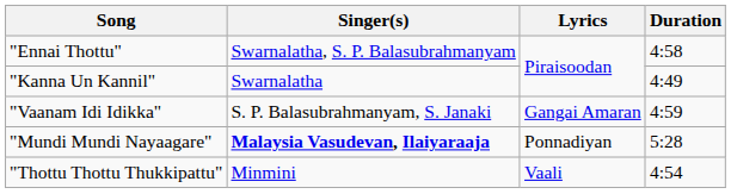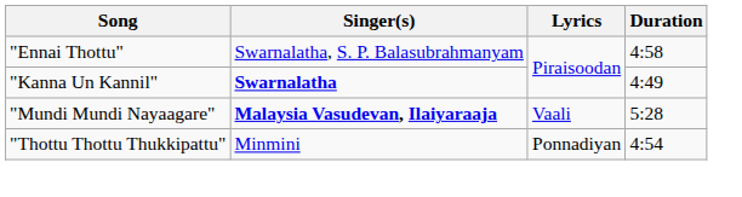 <table class="wikitable" style="font-size:95%;">
 <tr>
 <th>Song</th>
 <th>Singer(s)</th>
 <th>Lyrics</th>
 <th>Duration</th>
 </tr>
 <tr>
 <td>"Ennai Thottu"</td>
 <td><a href='#'>Swarnalatha</a>, <a href='#'>S. P. Balasubrahmanyam</a></td>
 <td rowspan=2><a href='#'>Piraisoodan</a></td>
 <td>4:58</td>
 </tr>
 <tr>
 <td>"Kanna Un Kannil"</td>
-<td><a href='#'>Swarnalatha</a></td>
+<td><strong><a href='#'>Swarnalatha</a></strong></td>
 <td>4:49</td>
-</tr>
-<tr>
-<td>"Vaanam Idi Idikka"</td>
-<td>S. P. Balasubrahmanyam, <a href='#'>S. Janaki</a></td>
-<td><a href='#'>Gangai Amaran</a></td>
-<td>4:59</td>
 </tr>
 <tr>
 <td>"Mundi Mundi Nayaagare"</td>
 <td><strong><a href='#'>Malaysia Vasudevan</a>, <a href='#'>Ilaiyaraaja</a></strong></td>
-<td>Ponnadiyan</td>
+<td><a href='#'>Vaali</a></td>
 <td>5:28</td>
 </tr>
 <tr>
 <td>"Thottu Thottu Thukkipattu"</td>
 <td><a href='#'>Minmini</a></td>
-<td><a href='#'>Vaali</a></td>
+<td>Ponnadiyan</td>
 <td>4:54</td>
 </tr>
 </table>
